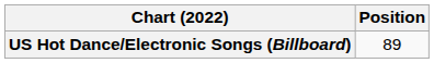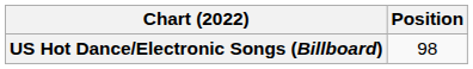 <table class="wikitable plainrowheaders" style="text-align:center">
 <tr>
 <th scope="col">Chart (2022)</th>
 <th scope="col">Position</th>
 </tr>
 <tr>
 <th scope="row">US Hot Dance/Electronic Songs (<em>Billboard</em>)</th>
-<td>89</td>
+<td>98</td>
 </tr>
 </table>
